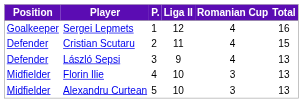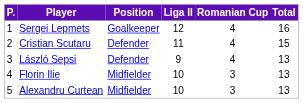 <table cellspacing="0" cellpadding="3" style="border:1px solid #AAAAAA;font-size:90%">
 <tr bgcolor="#5B0CB3">
+<th style="border-bottom:1px solid #AAAAAA;text-align:center;color:white">P.</th>
+<th style="border-bottom:1px solid #AAAAAA;text-align:center;color:white">Player</th>
 <th style="border-bottom:1px solid #AAAAAA;text-align:center;color:white">Position</th>
-<th style="border-bottom:1px solid #AAAAAA;text-align:center;color:white">Player</th>
-<th style="border-bottom:1px solid #AAAAAA;text-align:center;color:white">P.</th>
 <th style="border-bottom:1px solid #AAAAAA;text-align:center;color:white">Liga II</th>
 <th style="border-bottom:1px solid #AAAAAA;text-align:center;color:white">Romanian Cup</th>
 <th style="border-bottom:1px solid #AAAAAA;text-align:center;color:white">Total</th>
 </tr>
 <tr>
+<td>1</td>
+<td> <a href='#'>Sergei Lepmets</a></td>
 <td><a href='#'>Goalkeeper</a></td>
-<td> <a href='#'>Sergei Lepmets</a></td>
-<td>1</td>
 <td align="center">12</td>
 <td align="center">4</td>
 <td align="center">16</td>
 </tr>
 <tr>
+<td>2</td>
+<td> <a href='#'>Cristian Scutaru</a></td>
 <td><a href='#'>Defender</a></td>
-<td> <a href='#'>Cristian Scutaru</a></td>
-<td>2</td>
 <td align="center">11</td>
 <td align="center">4</td>
 <td align="center">15</td>
 </tr>
 <tr>
+<td>3</td>
+<td> <a href='#'>László Sepsi</a></td>
 <td><a href='#'>Defender</a></td>
-<td> <a href='#'>László Sepsi</a></td>
-<td>3</td>
 <td align="center">9</td>
 <td align="center">4</td>
 <td align="center">13</td>
 </tr>
 <tr>
+<td>4</td>
+<td> <a href='#'>Florin Ilie</a></td>
 <td><a href='#'>Midfielder</a></td>
-<td> <a href='#'>Florin Ilie</a></td>
-<td>4</td>
 <td align="center">10</td>
 <td align="center">3</td>
 <td align="center">13</td>
 </tr>
 <tr>
+<td>5</td>
+<td> <a href='#'>Alexandru Curtean</a></td>
 <td><a href='#'>Midfielder</a></td>
-<td> <a href='#'>Alexandru Curtean</a></td>
-<td>5</td>
 <td align="center">10</td>
 <td align="center">3</td>
 <td align="center">13</td>
 </tr>
 </table>
